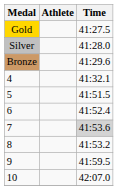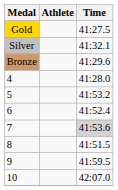 <table class="wikitable">
 <tr>
 <th>Medal</th>
 <th>Athlete</th>
 <th>Time</th>
 </tr>
 <tr>
 <td style="text-align:center;background-color:gold;">Gold</td>
 <td></td>
 <td>41:27.5</td>
 </tr>
 <tr>
 <td style="text-align:center;background-color:silver;">Silver</td>
 <td></td>
-<td>41:28.0</td>
+<td>41:32.1</td>
 </tr>
 <tr>
 <td style="text-align:center;background-color:#CC9966;">Bronze</td>
 <td></td>
 <td>41:29.6</td>
 </tr>
 <tr>
 <td>4</td>
 <td></td>
-<td>41:32.1</td>
+<td>41:28.0</td>
 </tr>
 <tr>
 <td>5</td>
 <td></td>
-<td>41:51.5</td>
+<td>41:53.2</td>
 </tr>
 <tr>
 <td>6</td>
 <td></td>
 <td>41:52.4</td>
 </tr>
 <tr>
 <td>7</td>
 <td></td>
 <td style="background: lightgrey;">41:53.6</td>
 </tr>
 <tr>
 <td>8</td>
 <td></td>
-<td>41:53.2</td>
+<td>41:51.5</td>
 </tr>
 <tr>
 <td>9</td>
 <td></td>
 <td>41:59.5</td>
 </tr>
 <tr>
 <td>10</td>
 <td></td>
 <td>42:07.0</td>
 </tr>
 <tr>
 </tr>
 </table>
